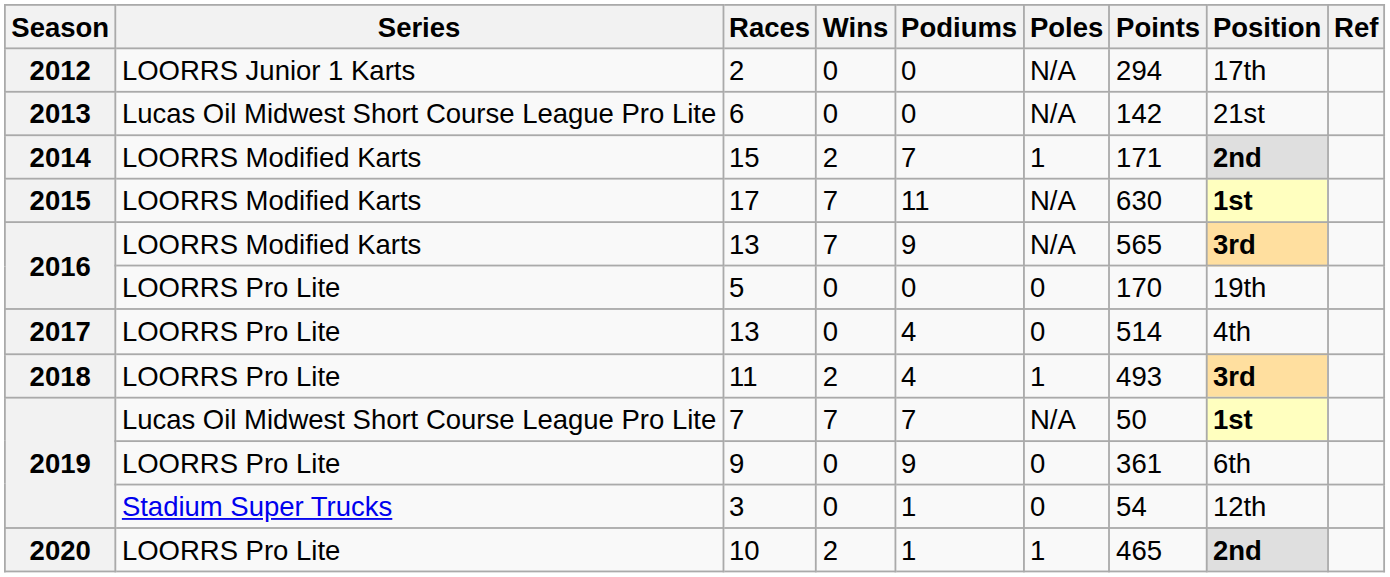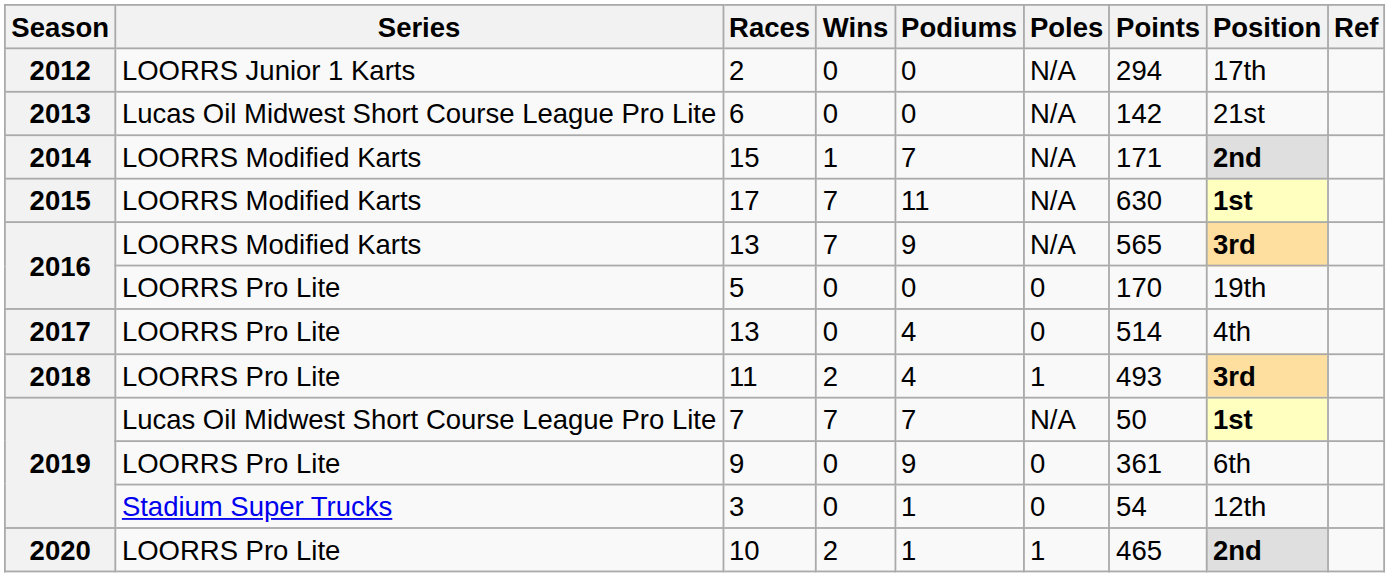 <table class="wikitable" style="font-size: 95%;">
 <tr>
 <th>Season</th>
 <th>Series</th>
 <th>Races</th>
 <th>Wins</th>
 <th>Podiums</th>
 <th>Poles</th>
 <th>Points</th>
 <th>Position</th>
 <th>Ref</th>
 </tr>
 <tr>
 <th>2012</th>
 <td>LOORRS Junior 1 Karts</td>
 <td>2</td>
 <td>0</td>
 <td>0</td>
 <td>N/A</td>
 <td>294</td>
 <td>17th</td>
 <td></td>
 </tr>
 <tr>
 <th>2013</th>
 <td>Lucas Oil Midwest Short Course League Pro Lite</td>
 <td>6</td>
 <td>0</td>
 <td>0</td>
 <td>N/A</td>
 <td>142</td>
 <td>21st</td>
 <td></td>
 </tr>
 <tr>
 <th>2014</th>
 <td>LOORRS Modified Karts</td>
 <td>15</td>
-<td>2</td>
+<td>1</td>
 <td>7</td>
-<td>1</td>
+<td>N/A</td>
 <td>171</td>
 <td style="background:#DFDFDF;"><strong>2nd</strong></td>
 <td></td>
 </tr>
 <tr>
 <th>2015</th>
 <td>LOORRS Modified Karts</td>
 <td>17</td>
 <td>7</td>
 <td>11</td>
 <td>N/A</td>
 <td>630</td>
 <td style="background:#FFFFBF;"><strong>1st</strong></td>
 <td></td>
 </tr>
 <tr>
 <th rowspan=2>2016</th>
 <td>LOORRS Modified Karts</td>
 <td>13</td>
 <td>7</td>
 <td>9</td>
 <td>N/A</td>
 <td>565</td>
 <td style="background:#FFDF9F;"><strong>3rd</strong></td>
 <td></td>
 </tr>
 <tr>
 <td>LOORRS Pro Lite</td>
 <td>5</td>
 <td>0</td>
 <td>0</td>
 <td>0</td>
 <td>170</td>
 <td>19th</td>
 <td></td>
 </tr>
 <tr>
 <th>2017</th>
 <td>LOORRS Pro Lite</td>
 <td>13</td>
 <td>0</td>
 <td>4</td>
 <td>0</td>
 <td>514</td>
 <td>4th</td>
 <td></td>
 </tr>
 <tr>
 <th>2018</th>
 <td>LOORRS Pro Lite</td>
 <td>11</td>
 <td>2</td>
 <td>4</td>
 <td>1</td>
 <td>493</td>
 <td style="background:#FFDF9F;"><strong>3rd</strong></td>
 <td></td>
 </tr>
 <tr>
 <th rowspan=3>2019</th>
 <td>Lucas Oil Midwest Short Course League Pro Lite</td>
 <td>7</td>
 <td>7</td>
 <td>7</td>
 <td>N/A</td>
 <td>50</td>
 <td style="background:#FFFFBF;"><strong>1st</strong></td>
 <td></td>
 </tr>
 <tr>
 <td>LOORRS Pro Lite</td>
 <td>9</td>
 <td>0</td>
 <td>9</td>
 <td>0</td>
 <td>361</td>
 <td>6th</td>
 <td></td>
 </tr>
 <tr>
 <td><a href='#'>Stadium Super Trucks</a></td>
 <td>3</td>
 <td>0</td>
 <td>1</td>
 <td>0</td>
 <td>54</td>
 <td>12th</td>
 <td></td>
 </tr>
 <tr>
 <th>2020</th>
 <td>LOORRS Pro Lite</td>
 <td>10</td>
 <td>2</td>
 <td>1</td>
 <td>1</td>
 <td>465</td>
 <td style="background:#DFDFDF;"><strong>2nd</strong></td>
 <td></td>
 </tr>
 </table>
